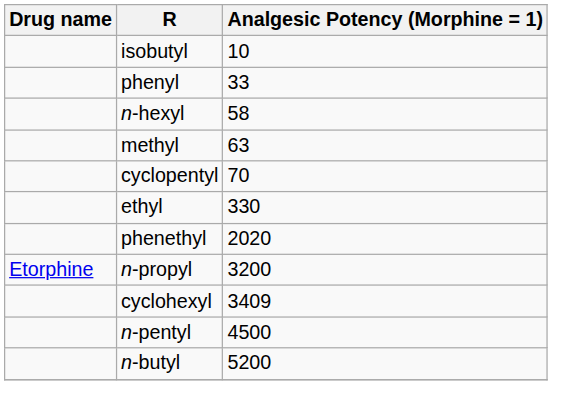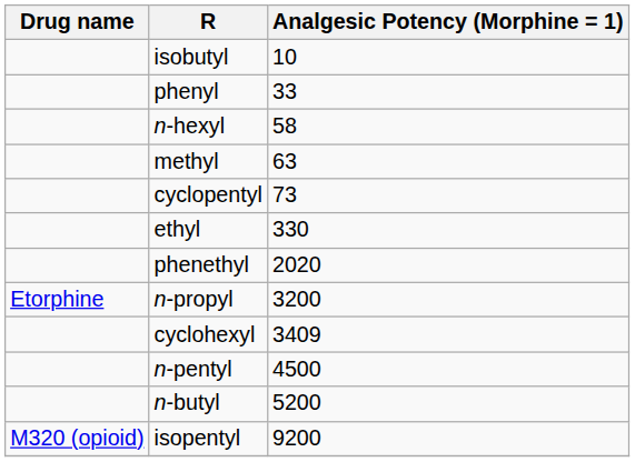 <table class="wikitable">
 <tr>
 <th>Drug name</th>
 <th>R</th>
 <th>Analgesic Potency (Morphine = 1) </th>
 </tr>
 <tr>
 <td></td>
 <td>isobutyl</td>
 <td>10</td>
 </tr>
 <tr>
 <td></td>
 <td>phenyl</td>
 <td>33</td>
 </tr>
 <tr>
 <td></td>
 <td><em>n</em>-hexyl</td>
 <td>58</td>
 </tr>
 <tr>
 <td></td>
 <td>methyl</td>
 <td>63</td>
 </tr>
 <tr>
 <td></td>
 <td>cyclopentyl</td>
-<td>70</td>
+<td>73</td>
 </tr>
 <tr>
 <td></td>
 <td>ethyl</td>
 <td>330</td>
 </tr>
 <tr>
 <td></td>
 <td>phenethyl</td>
 <td>2020</td>
 </tr>
 <tr>
 <td><a href='#'>Etorphine</a></td>
 <td><em>n</em>-propyl</td>
 <td>3200</td>
 </tr>
 <tr>
 <td></td>
 <td>cyclohexyl</td>
 <td>3409</td>
 </tr>
 <tr>
 <td></td>
 <td><em>n</em>-pentyl</td>
 <td>4500</td>
 </tr>
 <tr>
 <td></td>
 <td><em>n</em>-butyl</td>
 <td>5200</td>
 </tr>
 <tr>
+<td><a href='#'>M320 (opioid)</a></td>
+<td>isopentyl</td>
+<td>9200</td>
+</tr>
+<tr>
 </tr>
 </table>
